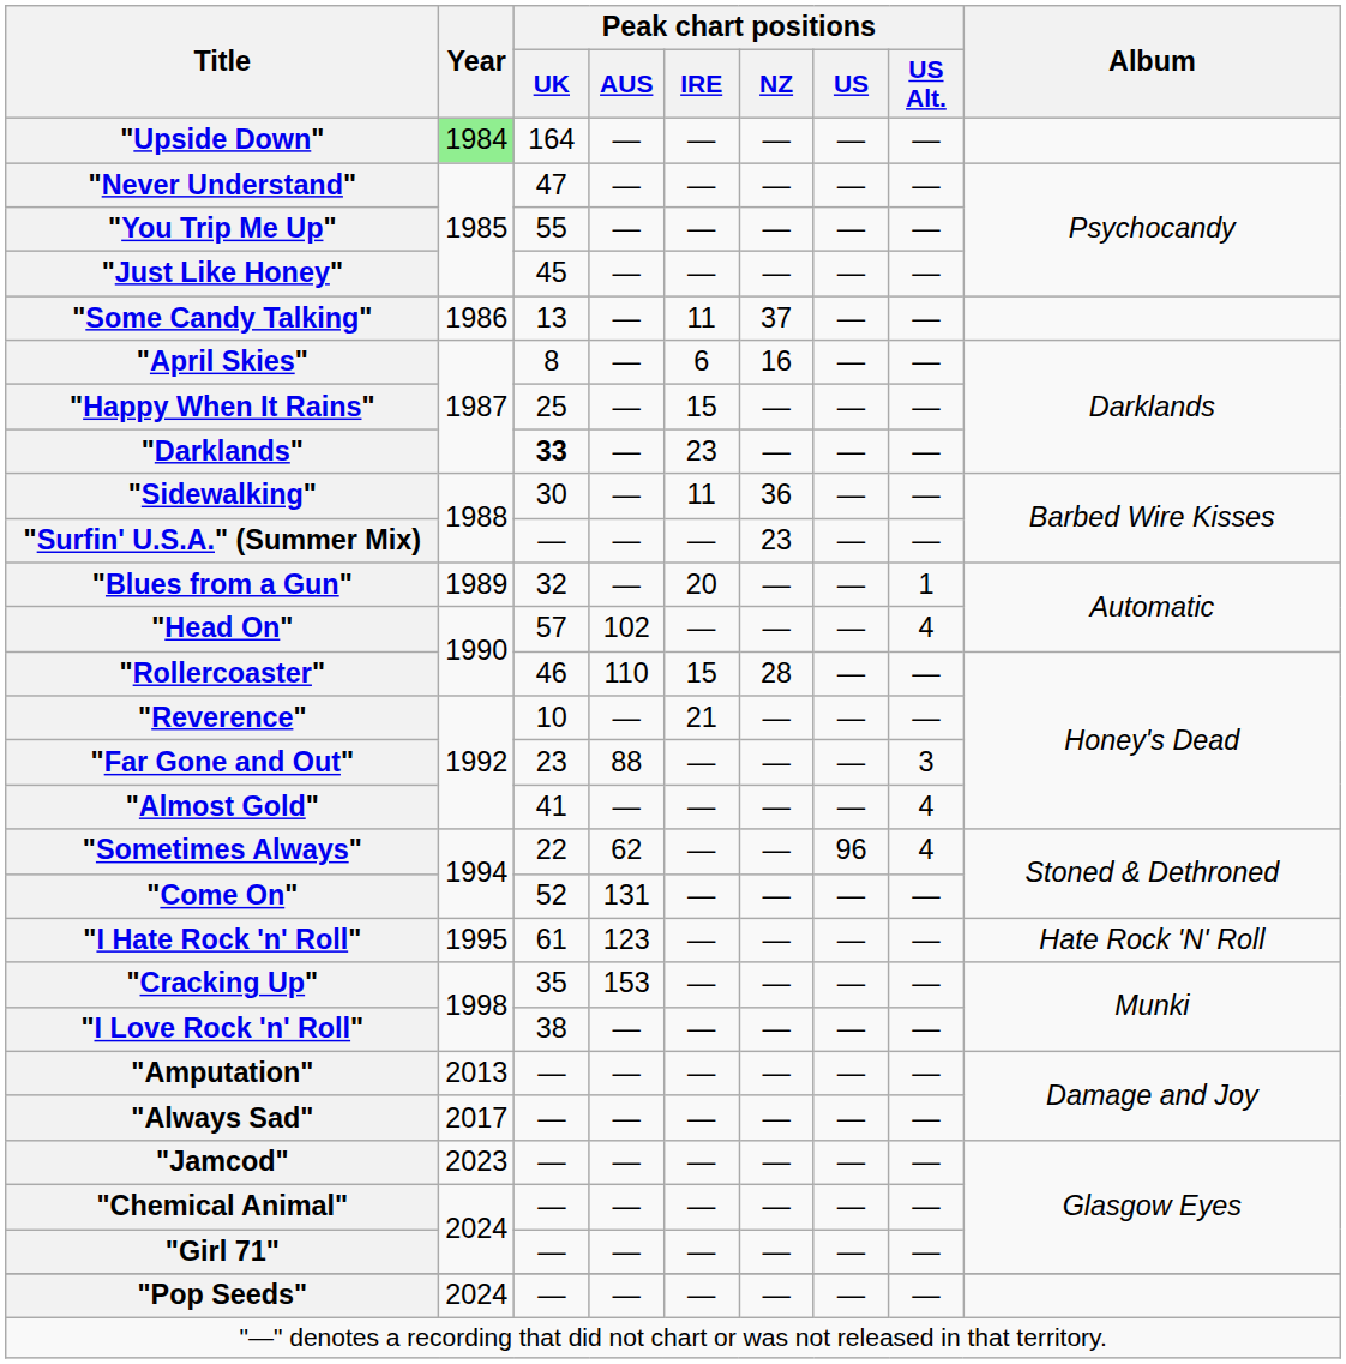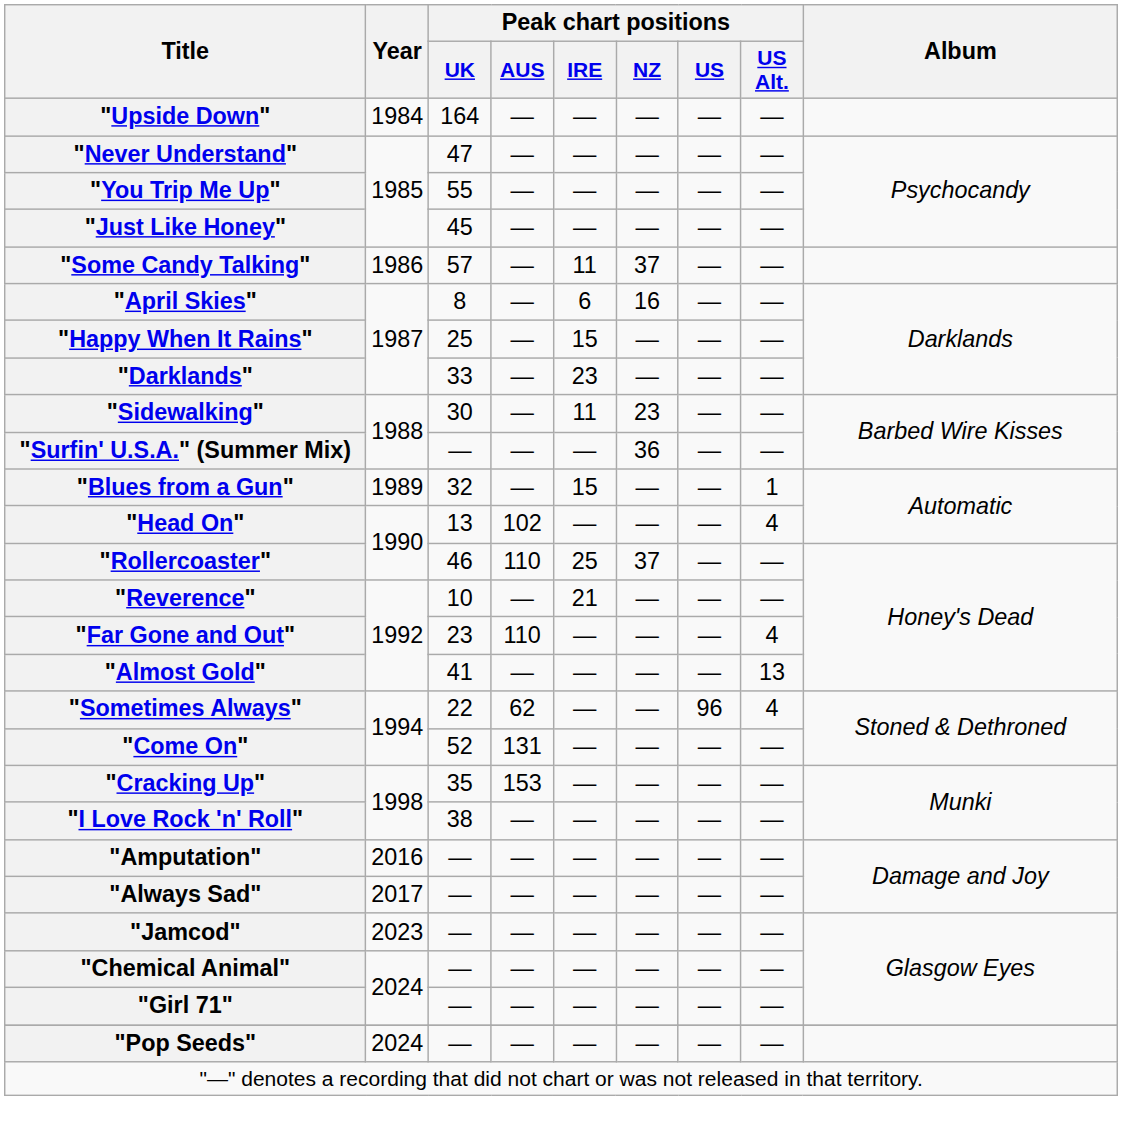 <table class="wikitable plainrowheaders" style="text-align:center">
 <tr>
 <th scope="col" rowspan="2" style="width:15em;">Title</th>
 <th scope="col" rowspan="2">Year</th>
 <th scope="col" colspan="6">Peak chart positions</th>
 <th scope="col" rowspan="2" style="width:13em;">Album</th>
 </tr>
 <tr>
 <th scope="col" style="width:2.5em;font-size:90%;"><a href='#'>UK</a><br></th>
 <th scope="col" style="width:2.5em;font-size:90%;"><a href='#'>AUS</a><br></th>
 <th scope="col" style="width:2.5em;font-size:90%;"><a href='#'>IRE</a><br></th>
 <th scope="col" style="width:2.5em;font-size:90%;"><a href='#'>NZ</a><br></th>
 <th scope="col" style="width:2.5em;font-size:90%;"><a href='#'>US</a><br></th>
 <th scope="col" style="width:2.5em;font-size:90%;"><a href='#'>US<br>Alt.</a><br></th>
 </tr>
 <tr>
 <th scope="row">"<a href='#'>Upside Down</a>"</th>
-<td style="background: lightgreen;">1984</td>
+<td>1984</td>
 <td>164</td>
 <td>—</td>
 <td>—</td>
 <td>—</td>
 <td>—</td>
 <td>—</td>
 <td></td>
 </tr>
 <tr>
 <th scope="row">"<a href='#'>Never Understand</a>"</th>
 <td rowspan="3">1985</td>
 <td>47</td>
 <td>—</td>
 <td>—</td>
 <td>—</td>
 <td>—</td>
 <td>—</td>
 <td rowspan="3"><em>Psychocandy</em></td>
 </tr>
 <tr>
 <th scope="row">"<a href='#'>You Trip Me Up</a>"</th>
 <td>55</td>
 <td>—</td>
 <td>—</td>
 <td>—</td>
 <td>—</td>
 <td>—</td>
 </tr>
 <tr>
 <th scope="row">"<a href='#'>Just Like Honey</a>"</th>
 <td>45</td>
 <td>—</td>
 <td>—</td>
 <td>—</td>
 <td>—</td>
 <td>—</td>
 </tr>
 <tr>
 <th scope="row">"<a href='#'>Some Candy Talking</a>"</th>
 <td>1986</td>
-<td>13</td>
+<td>57</td>
 <td>—</td>
 <td>11</td>
 <td>37</td>
 <td>—</td>
 <td>—</td>
 <td></td>
 </tr>
 <tr>
 <th scope="row">"<a href='#'>April Skies</a>"</th>
 <td rowspan="3">1987</td>
 <td>8</td>
 <td>—</td>
 <td>6</td>
 <td>16</td>
 <td>—</td>
 <td>—</td>
 <td rowspan="3"><em>Darklands</em></td>
 </tr>
 <tr>
 <th scope="row">"<a href='#'>Happy When It Rains</a>"</th>
 <td>25</td>
 <td>—</td>
 <td>15</td>
 <td>—</td>
 <td>—</td>
 <td>—</td>
 </tr>
 <tr>
 <th scope="row">"<a href='#'>Darklands</a>"</th>
-<td><strong>33</strong></td>
+<td>33</td>
 <td>—</td>
 <td>23</td>
 <td>—</td>
 <td>—</td>
 <td>—</td>
 </tr>
 <tr>
 <th scope="row">"<a href='#'>Sidewalking</a>"</th>
 <td rowspan="2">1988</td>
 <td>30</td>
 <td>—</td>
 <td>11</td>
-<td>36</td>
+<td>23</td>
 <td>—</td>
 <td>—</td>
 <td rowspan="2"><em>Barbed Wire Kisses</em></td>
 </tr>
 <tr>
 <th scope="row">"<a href='#'>Surfin' U.S.A.</a>" (Summer Mix)</th>
 <td>—</td>
 <td>—</td>
 <td>—</td>
-<td>23</td>
+<td>36</td>
 <td>—</td>
 <td>—</td>
 </tr>
 <tr>
 <th scope="row">"<a href='#'>Blues from a Gun</a>"</th>
 <td>1989</td>
 <td>32</td>
 <td>—</td>
-<td>20</td>
+<td>15</td>
 <td>—</td>
 <td>—</td>
 <td>1</td>
 <td rowspan="2"><em>Automatic</em></td>
 </tr>
 <tr>
 <th scope="row">"<a href='#'>Head On</a>"</th>
 <td rowspan="2">1990</td>
-<td>57</td>
+<td>13</td>
 <td>102</td>
 <td>—</td>
 <td>—</td>
 <td>—</td>
 <td>4</td>
 </tr>
 <tr>
 <th scope="row">"<a href='#'>Rollercoaster</a>"</th>
 <td>46</td>
 <td>110</td>
-<td>15</td>
-<td>28</td>
+<td>25</td>
+<td>37</td>
 <td>—</td>
 <td>—</td>
 <td rowspan="4"><em>Honey's Dead</em></td>
 </tr>
 <tr>
 <th scope="row">"<a href='#'>Reverence</a>"</th>
 <td rowspan="3">1992</td>
 <td>10</td>
 <td>—</td>
 <td>21</td>
 <td>—</td>
 <td>—</td>
 <td>—</td>
 </tr>
 <tr>
 <th scope="row">"<a href='#'>Far Gone and Out</a>"</th>
 <td>23</td>
-<td>88</td>
+<td>110</td>
 <td>—</td>
 <td>—</td>
 <td>—</td>
-<td>3</td>
+<td>4</td>
 </tr>
 <tr>
 <th scope="row">"<a href='#'>Almost Gold</a>"</th>
 <td>41</td>
 <td>—</td>
 <td>—</td>
 <td>—</td>
 <td>—</td>
-<td>4</td>
+<td>13</td>
 </tr>
 <tr>
 <th scope="row">"<a href='#'>Sometimes Always</a>"</th>
 <td rowspan="2">1994</td>
 <td>22</td>
 <td>62</td>
 <td>—</td>
 <td>—</td>
 <td>96</td>
 <td>4</td>
 <td rowspan="2"><em>Stoned & Dethroned</em></td>
 </tr>
 <tr>
 <th scope="row">"<a href='#'>Come On</a>"</th>
 <td>52</td>
 <td>131</td>
 <td>—</td>
 <td>—</td>
 <td>—</td>
 <td>—</td>
-</tr>
-<tr>
-<th scope="row">"<a href='#'>I Hate Rock 'n' Roll</a>"</th>
-<td>1995</td>
-<td>61</td>
-<td>123</td>
-<td>—</td>
-<td>—</td>
-<td>—</td>
-<td>—</td>
-<td><em>Hate Rock 'N' Roll</em></td>
 </tr>
 <tr>
 <th scope="row">"<a href='#'>Cracking Up</a>"</th>
 <td rowspan="2">1998</td>
 <td>35</td>
 <td>153</td>
 <td>—</td>
 <td>—</td>
 <td>—</td>
 <td>—</td>
 <td rowspan="2"><em>Munki</em></td>
 </tr>
 <tr>
 <th scope="row">"<a href='#'>I Love Rock 'n' Roll</a>"</th>
 <td>38</td>
 <td>—</td>
 <td>—</td>
 <td>—</td>
 <td>—</td>
 <td>—</td>
 </tr>
 <tr>
 <th scope="row">"Amputation"</th>
-<td>2013</td>
+<td>2016</td>
 <td>—</td>
 <td>—</td>
 <td>—</td>
 <td>—</td>
 <td>—</td>
 <td>—</td>
 <td rowspan="2"><em>Damage and Joy</em></td>
 </tr>
 <tr>
 <th scope="row">"Always Sad"</th>
 <td>2017</td>
 <td>—</td>
 <td>—</td>
 <td>—</td>
 <td>—</td>
 <td>—</td>
 <td>—</td>
 </tr>
 <tr>
 <th scope="row">"Jamcod"</th>
 <td>2023</td>
 <td>—</td>
 <td>—</td>
 <td>—</td>
 <td>—</td>
 <td>—</td>
 <td>—</td>
 <td rowspan="3"><em>Glasgow Eyes</em></td>
 </tr>
 <tr>
 <th scope="row">"Chemical Animal"</th>
 <td rowspan="2">2024</td>
 <td>—</td>
 <td>—</td>
 <td>—</td>
 <td>—</td>
 <td>—</td>
 <td>—</td>
 </tr>
 <tr>
 <th scope="row">"Girl 71"</th>
 <td>—</td>
 <td>—</td>
 <td>—</td>
 <td>—</td>
 <td>—</td>
 <td>—</td>
 </tr>
 <tr>
 </tr>
 <tr>
 <th scope="row">"Pop Seeds"</th>
 <td>2024</td>
 <td>—</td>
 <td>—</td>
 <td>—</td>
 <td>—</td>
 <td>—</td>
 <td>—</td>
 <td></td>
 </tr>
 <tr>
 <td colspan="9" style="font-size:90%">"—" denotes a recording that did not chart or was not released in that territory.</td>
 </tr>
 </table>
